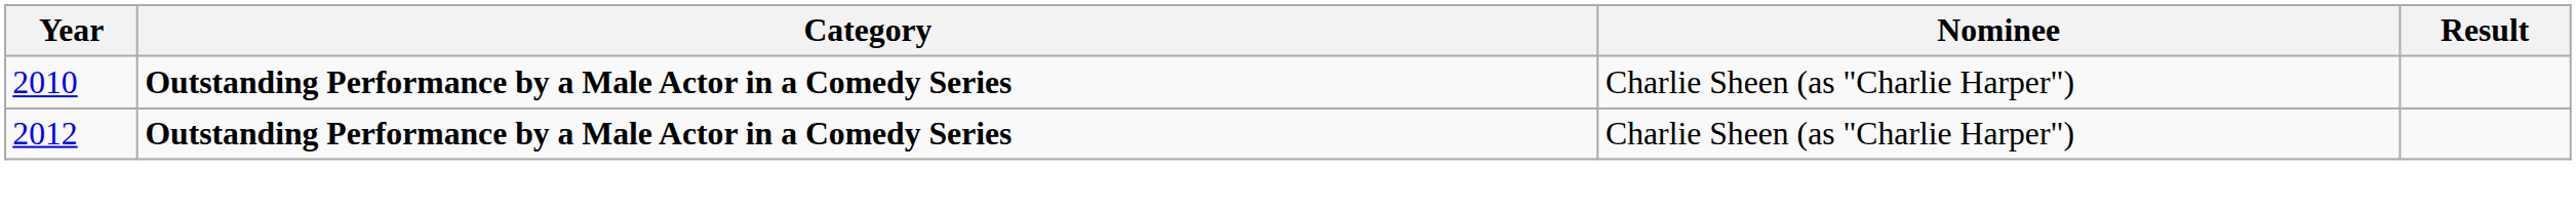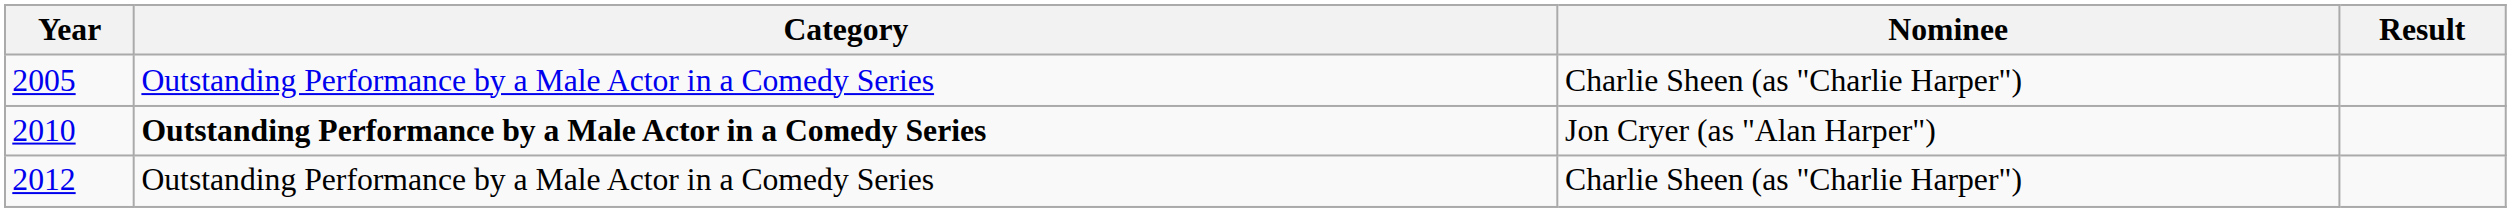 <table class="wikitable" style="width:100%;">
 <tr>
 <th>Year</th>
 <th>Category</th>
 <th>Nominee</th>
 <th>Result</th>
 </tr>
 <tr>
-<td><a href='#'>2010</a></td>
-<td><strong>Outstanding Performance by a Male Actor in a Comedy Series</strong></td>
+<td><a href='#'>2005</a></td>
+<td><a href='#'>Outstanding Performance by a Male Actor in a Comedy Series</a></td>
 <td>Charlie Sheen (as "Charlie Harper")</td>
 <td></td>
 </tr>
 <tr>
+<td><a href='#'>2010</a></td>
+<td><strong>Outstanding Performance by a Male Actor in a Comedy Series</strong></td>
+<td>Jon Cryer (as "Alan Harper")</td>
+<td></td>
+</tr>
+<tr>
 <td><a href='#'>2012</a></td>
-<td><strong>Outstanding Performance by a Male Actor in a Comedy Series</strong></td>
+<td>Outstanding Performance by a Male Actor in a Comedy Series</td>
 <td>Charlie Sheen (as "Charlie Harper")</td>
 <td></td>
 </tr>
 </table>
